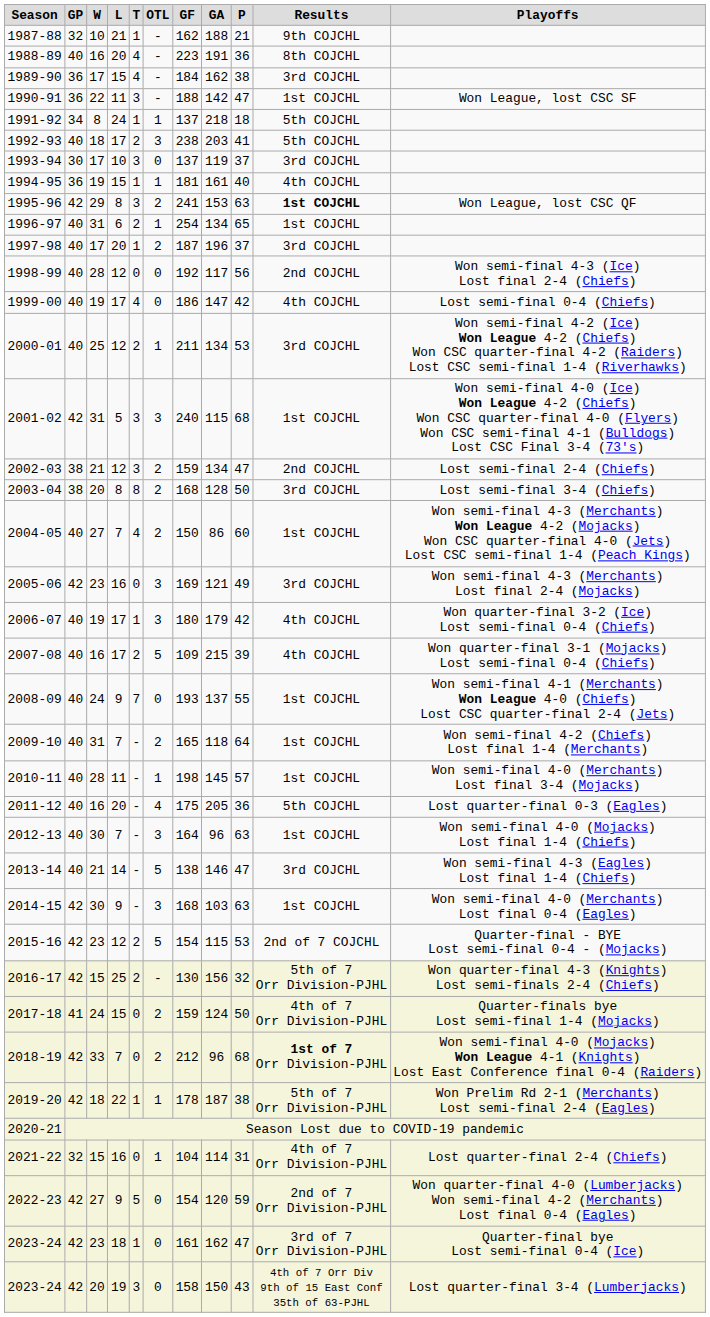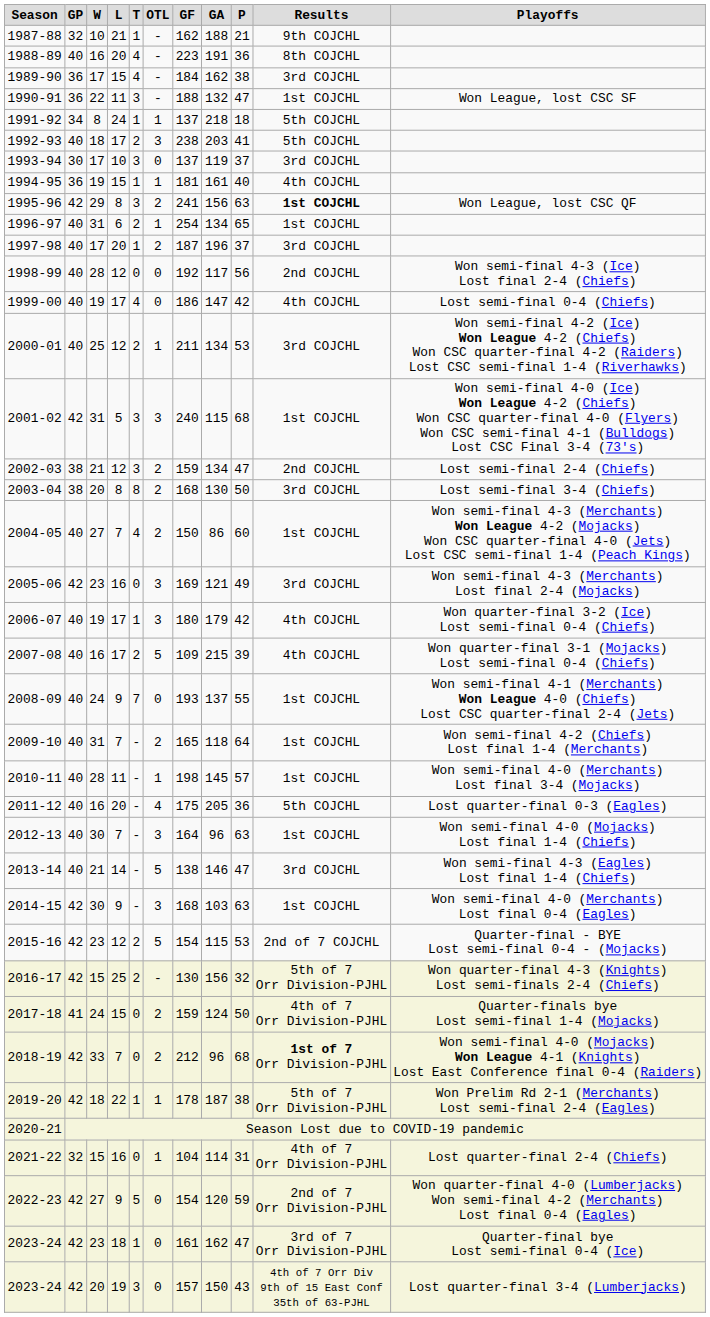 <table class="wikitable">
 <tr align="center"  bgcolor="#dddddd">
 <td><strong>Season</strong></td>
 <td><strong>GP</strong></td>
 <td><strong>W</strong></td>
 <td><strong>L</strong></td>
 <td><strong>T</strong></td>
 <td><strong>OTL</strong></td>
 <td><strong>GF</strong></td>
 <td><strong>GA</strong></td>
 <td><strong>P</strong></td>
 <td><strong>Results</strong></td>
 <td><strong>Playoffs</strong></td>
 </tr>
 <tr align="center">
 <td>1987-88</td>
 <td>32</td>
 <td>10</td>
 <td>21</td>
 <td>1</td>
 <td>-</td>
 <td>162</td>
 <td>188</td>
 <td>21</td>
 <td>9th COJCHL</td>
 <td></td>
 </tr>
 <tr align="center">
 <td>1988-89</td>
 <td>40</td>
 <td>16</td>
 <td>20</td>
 <td>4</td>
 <td>-</td>
 <td>223</td>
 <td>191</td>
 <td>36</td>
 <td>8th COJCHL</td>
 <td></td>
 </tr>
 <tr align="center">
 <td>1989-90</td>
 <td>36</td>
 <td>17</td>
 <td>15</td>
 <td>4</td>
 <td>-</td>
 <td>184</td>
 <td>162</td>
 <td>38</td>
 <td>3rd COJCHL</td>
 <td></td>
 </tr>
 <tr align="center">
 <td>1990-91</td>
 <td>36</td>
 <td>22</td>
 <td>11</td>
 <td>3</td>
 <td>-</td>
 <td>188</td>
-<td>142</td>
+<td>132</td>
 <td>47</td>
 <td>1st COJCHL</td>
 <td>Won League, lost CSC SF</td>
 </tr>
 <tr align="center">
 <td>1991-92</td>
 <td>34</td>
 <td>8</td>
 <td>24</td>
 <td>1</td>
 <td>1</td>
 <td>137</td>
 <td>218</td>
 <td>18</td>
 <td>5th COJCHL</td>
 <td></td>
 </tr>
 <tr align="center">
 <td>1992-93</td>
 <td>40</td>
 <td>18</td>
 <td>17</td>
 <td>2</td>
 <td>3</td>
 <td>238</td>
 <td>203</td>
 <td>41</td>
 <td>5th COJCHL</td>
 <td></td>
 </tr>
 <tr align="center">
 <td>1993-94</td>
 <td>30</td>
 <td>17</td>
 <td>10</td>
 <td>3</td>
 <td>0</td>
 <td>137</td>
 <td>119</td>
 <td>37</td>
 <td>3rd COJCHL</td>
 <td></td>
 </tr>
 <tr align="center">
 <td>1994-95</td>
 <td>36</td>
 <td>19</td>
 <td>15</td>
 <td>1</td>
 <td>1</td>
 <td>181</td>
 <td>161</td>
 <td>40</td>
 <td>4th COJCHL</td>
 <td></td>
 </tr>
 <tr align="center">
 <td>1995-96</td>
 <td>42</td>
 <td>29</td>
 <td>8</td>
 <td>3</td>
 <td>2</td>
 <td>241</td>
-<td>153</td>
+<td>156</td>
 <td>63</td>
 <td><strong>1st COJCHL</strong></td>
 <td>Won League, lost CSC QF</td>
 </tr>
 <tr align="center">
 <td>1996-97</td>
 <td>40</td>
 <td>31</td>
 <td>6</td>
 <td>2</td>
 <td>1</td>
 <td>254</td>
 <td>134</td>
 <td>65</td>
 <td>1st COJCHL</td>
 <td></td>
 </tr>
 <tr align="center">
 <td>1997-98</td>
 <td>40</td>
 <td>17</td>
 <td>20</td>
 <td>1</td>
 <td>2</td>
 <td>187</td>
 <td>196</td>
 <td>37</td>
 <td>3rd COJCHL</td>
 <td></td>
 </tr>
 <tr align="center">
 <td>1998-99</td>
 <td>40</td>
 <td>28</td>
 <td>12</td>
 <td>0</td>
 <td>0</td>
 <td>192</td>
 <td>117</td>
 <td>56</td>
 <td>2nd COJCHL</td>
 <td>Won semi-final 4-3 (<a href='#'>Ice</a>)<br>Lost final 2-4 (<a href='#'>Chiefs</a>)</td>
 </tr>
 <tr align="center">
 <td>1999-00</td>
 <td>40</td>
 <td>19</td>
 <td>17</td>
 <td>4</td>
 <td>0</td>
 <td>186</td>
 <td>147</td>
 <td>42</td>
 <td>4th COJCHL</td>
 <td>Lost semi-final 0-4 (<a href='#'>Chiefs</a>)</td>
 </tr>
 <tr align="center">
 <td>2000-01</td>
 <td>40</td>
 <td>25</td>
 <td>12</td>
 <td>2</td>
 <td>1</td>
 <td>211</td>
 <td>134</td>
 <td>53</td>
 <td>3rd COJCHL</td>
 <td>Won semi-final 4-2 (<a href='#'>Ice</a>)<br><strong>Won League</strong> 4-2 (<a href='#'>Chiefs</a>)<br>Won CSC quarter-final 4-2 (<a href='#'>Raiders</a>)<br>Lost CSC semi-final 1-4 (<a href='#'>Riverhawks</a>)</td>
 </tr>
 <tr align="center">
 <td>2001-02</td>
 <td>42</td>
 <td>31</td>
 <td>5</td>
 <td>3</td>
 <td>3</td>
 <td>240</td>
 <td>115</td>
 <td>68</td>
 <td>1st COJCHL</td>
 <td>Won semi-final 4-0 (<a href='#'>Ice</a>)<br><strong>Won League</strong> 4-2  (<a href='#'>Chiefs</a>)<br>Won CSC quarter-final 4-0 (<a href='#'>Flyers</a>)<br>Won CSC semi-final 4-1 (<a href='#'>Bulldogs</a>)<br>Lost CSC Final 3-4 (<a href='#'>73's</a>)</td>
 </tr>
 <tr align="center">
 <td>2002-03</td>
 <td>38</td>
 <td>21</td>
 <td>12</td>
 <td>3</td>
 <td>2</td>
 <td>159</td>
 <td>134</td>
 <td>47</td>
 <td>2nd COJCHL</td>
 <td>Lost semi-final 2-4 (<a href='#'>Chiefs</a>)</td>
 </tr>
 <tr align="center">
 <td>2003-04</td>
 <td>38</td>
 <td>20</td>
 <td>8</td>
 <td>8</td>
 <td>2</td>
 <td>168</td>
-<td>128</td>
+<td>130</td>
 <td>50</td>
 <td>3rd COJCHL</td>
 <td>Lost semi-final 3-4 (<a href='#'>Chiefs</a>)</td>
 </tr>
 <tr align="center">
 <td>2004-05</td>
 <td>40</td>
 <td>27</td>
 <td>7</td>
 <td>4</td>
 <td>2</td>
 <td>150</td>
 <td>86</td>
 <td>60</td>
 <td>1st COJCHL</td>
 <td>Won semi-final 4-3 (<a href='#'>Merchants</a>)<br><strong>Won League</strong> 4-2 (<a href='#'>Mojacks</a>)<br>Won CSC quarter-final 4-0 (<a href='#'>Jets</a>)<br>Lost CSC semi-final 1-4 (<a href='#'>Peach Kings</a>)</td>
 </tr>
 <tr align="center">
 <td>2005-06</td>
 <td>42</td>
 <td>23</td>
 <td>16</td>
 <td>0</td>
 <td>3</td>
 <td>169</td>
 <td>121</td>
 <td>49</td>
 <td>3rd COJCHL</td>
 <td>Won semi-final 4-3 (<a href='#'>Merchants</a>)<br>Lost final 2-4 (<a href='#'>Mojacks</a>)</td>
 </tr>
 <tr align="center">
 <td>2006-07</td>
 <td>40</td>
 <td>19</td>
 <td>17</td>
 <td>1</td>
 <td>3</td>
 <td>180</td>
 <td>179</td>
 <td>42</td>
 <td>4th COJCHL</td>
 <td>Won quarter-final 3-2 (<a href='#'>Ice</a>)<br>Lost semi-final 0-4 (<a href='#'>Chiefs</a>)</td>
 </tr>
 <tr align="center">
 <td>2007-08</td>
 <td>40</td>
 <td>16</td>
 <td>17</td>
 <td>2</td>
 <td>5</td>
 <td>109</td>
 <td>215</td>
 <td>39</td>
 <td>4th COJCHL</td>
 <td>Won quarter-final 3-1 (<a href='#'>Mojacks</a>)<br>Lost semi-final 0-4 (<a href='#'>Chiefs</a>)</td>
 </tr>
 <tr align="center">
 <td>2008-09</td>
 <td>40</td>
 <td>24</td>
 <td>9</td>
 <td>7</td>
 <td>0</td>
 <td>193</td>
 <td>137</td>
 <td>55</td>
 <td>1st COJCHL</td>
 <td>Won semi-final 4-1 (<a href='#'>Merchants</a>)<br><strong>Won League</strong> 4-0 (<a href='#'>Chiefs</a>)<br>Lost CSC quarter-final 2-4 (<a href='#'>Jets</a>)</td>
 </tr>
 <tr align="center">
 <td>2009-10</td>
 <td>40</td>
 <td>31</td>
 <td>7</td>
 <td>-</td>
 <td>2</td>
 <td>165</td>
 <td>118</td>
 <td>64</td>
 <td>1st COJCHL</td>
 <td>Won semi-final 4-2 (<a href='#'>Chiefs</a>)<br>Lost final 1-4 (<a href='#'>Merchants</a>)</td>
 </tr>
 <tr align="center">
 <td>2010-11</td>
 <td>40</td>
 <td>28</td>
 <td>11</td>
 <td>-</td>
 <td>1</td>
 <td>198</td>
 <td>145</td>
 <td>57</td>
 <td>1st COJCHL</td>
 <td>Won semi-final 4-0 (<a href='#'>Merchants</a>)<br>Lost final 3-4 (<a href='#'>Mojacks</a>)</td>
 </tr>
 <tr align="center">
 <td>2011-12</td>
 <td>40</td>
 <td>16</td>
 <td>20</td>
 <td>-</td>
 <td>4</td>
 <td>175</td>
 <td>205</td>
 <td>36</td>
 <td>5th COJCHL</td>
 <td>Lost quarter-final 0-3 (<a href='#'>Eagles</a>)</td>
 </tr>
 <tr align="center">
 <td>2012-13</td>
 <td>40</td>
 <td>30</td>
 <td>7</td>
 <td>-</td>
 <td>3</td>
 <td>164</td>
 <td>96</td>
 <td>63</td>
 <td>1st COJCHL</td>
 <td>Won semi-final 4-0 (<a href='#'>Mojacks</a>)<br>Lost final 1-4 (<a href='#'>Chiefs</a>)</td>
 </tr>
 <tr align="center">
 <td>2013-14</td>
 <td>40</td>
 <td>21</td>
 <td>14</td>
 <td>-</td>
 <td>5</td>
 <td>138</td>
 <td>146</td>
 <td>47</td>
 <td>3rd COJCHL</td>
 <td>Won semi-final 4-3 (<a href='#'>Eagles</a>)<br>Lost final 1-4 (<a href='#'>Chiefs</a>)</td>
 </tr>
 <tr align="center">
 <td>2014-15</td>
 <td>42</td>
 <td>30</td>
 <td>9</td>
 <td>-</td>
 <td>3</td>
 <td>168</td>
 <td>103</td>
 <td>63</td>
 <td>1st COJCHL</td>
 <td>Won semi-final 4-0 (<a href='#'>Merchants</a>)<br>Lost final 0-4 (<a href='#'>Eagles</a>)</td>
 </tr>
 <tr align="center">
 <td>2015-16</td>
 <td>42</td>
 <td>23</td>
 <td>12</td>
 <td>2</td>
 <td>5</td>
 <td>154</td>
 <td>115</td>
 <td>53</td>
 <td>2nd of 7 COJCHL</td>
 <td>Quarter-final - BYE<br>Lost semi-final 0-4 - (<a href='#'>Mojacks</a>)</td>
 </tr>
 <tr align="center" bgcolor=beige>
 <td>2016-17</td>
 <td>42</td>
 <td>15</td>
 <td>25</td>
 <td>2</td>
 <td>-</td>
 <td>130</td>
 <td>156</td>
 <td>32</td>
 <td>5th of 7<br>Orr Division-PJHL</td>
 <td>Won quarter-final 4-3 (<a href='#'>Knights</a>)<br>Lost semi-finals 2-4 (<a href='#'>Chiefs</a>)</td>
 </tr>
 <tr align="center" bgcolor=beige>
 <td>2017-18</td>
 <td>41</td>
 <td>24</td>
 <td>15</td>
 <td>0</td>
 <td>2</td>
 <td>159</td>
 <td>124</td>
 <td>50</td>
 <td>4th of 7<br>Orr Division-PJHL</td>
 <td>Quarter-finals bye<br>Lost semi-final 1-4 (<a href='#'>Mojacks</a>)</td>
 </tr>
 <tr align="center" bgcolor=beige>
 <td>2018-19</td>
 <td>42</td>
 <td>33</td>
 <td>7</td>
 <td>0</td>
 <td>2</td>
 <td>212</td>
 <td>96</td>
 <td>68</td>
 <td><strong>1st of 7</strong><br>Orr Division-PJHL</td>
 <td>Won semi-final 4-0 (<a href='#'>Mojacks</a>)<br><strong>Won League</strong> 4-1 (<a href='#'>Knights</a>)<br>Lost East Conference final 0-4 (<a href='#'>Raiders</a>)</td>
 </tr>
 <tr align="center" bgcolor=beige>
 <td>2019-20</td>
 <td>42</td>
 <td>18</td>
 <td>22</td>
 <td>1</td>
 <td>1</td>
 <td>178</td>
 <td>187</td>
 <td>38</td>
 <td>5th of 7<br>Orr Division-PJHL</td>
 <td>Won Prelim Rd 2-1 (<a href='#'>Merchants</a>)<br>Lost semi-final 2-4 (<a href='#'>Eagles</a>)</td>
 </tr>
 <tr align="center" bgcolor="beige">
 <td>2020-21</td>
 <td colspan="10">Season Lost due to COVID-19 pandemic</td>
 </tr>
 <tr align="center" bgcolor=beige>
 <td>2021-22</td>
 <td>32</td>
 <td>15</td>
 <td>16</td>
 <td>0</td>
 <td>1</td>
 <td>104</td>
 <td>114</td>
 <td>31</td>
 <td>4th of 7<br>Orr Division-PJHL</td>
 <td>Lost quarter-final 2-4 (<a href='#'>Chiefs</a>)</td>
 </tr>
 <tr align="center" bgcolor=beige>
 <td>2022-23</td>
 <td>42</td>
 <td>27</td>
 <td>9</td>
 <td>5</td>
 <td>0</td>
 <td>154</td>
 <td>120</td>
 <td>59</td>
 <td>2nd of 7<br>Orr Division-PJHL</td>
 <td>Won quarter-final 4-0 (<a href='#'>Lumberjacks</a>)<br>Won semi-final 4-2 (<a href='#'>Merchants</a>)<br>Lost final 0-4 (<a href='#'>Eagles</a>)</td>
 </tr>
 <tr align="center" bgcolor=beige>
 <td>2023-24</td>
 <td>42</td>
 <td>23</td>
 <td>18</td>
 <td>1</td>
 <td>0</td>
 <td>161</td>
 <td>162</td>
 <td>47</td>
 <td>3rd of 7<br>Orr Division-PJHL</td>
 <td>Quarter-final bye<br>Lost semi-final 0-4 (<a href='#'>Ice</a>)</td>
 </tr>
 <tr align="center" bgcolor=beige>
 <td>2023-24</td>
 <td>42</td>
 <td>20</td>
 <td>19</td>
 <td>3</td>
 <td>0</td>
-<td>158</td>
+<td>157</td>
 <td>150</td>
 <td>43</td>
 <td><small>4th of 7 Orr Div<br>9th of 15 East Conf<br>35th of 63-PJHL</small></td>
 <td>Lost quarter-final 3-4 (<a href='#'>Lumberjacks</a>)</td>
 </tr>
 </table>
